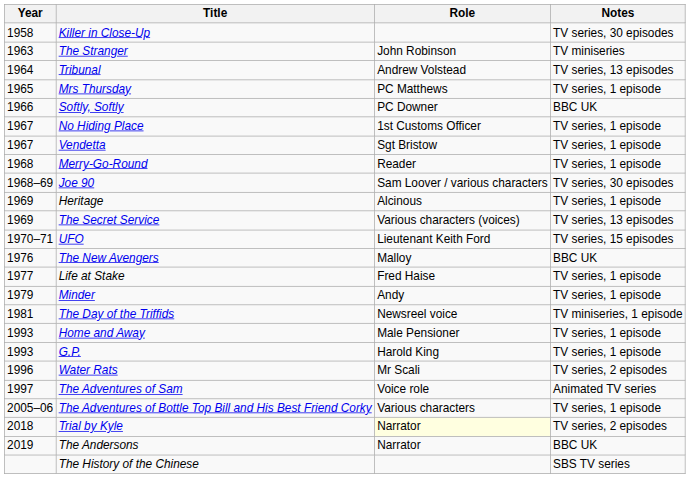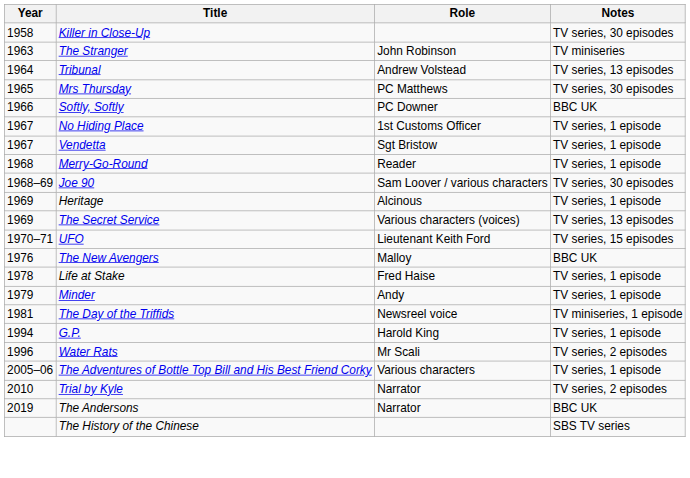 <table class="wikitable">
 <tr>
 <th>Year</th>
 <th>Title</th>
 <th>Role</th>
 <th>Notes</th>
 </tr>
 <tr>
 <td>1958</td>
 <td><em><a href='#'>Killer in Close-Up</a></em></td>
 <td></td>
 <td>TV series, 30 episodes</td>
 </tr>
 <tr>
 <td>1963</td>
 <td><em><a href='#'>The Stranger</a></em></td>
 <td>John Robinson</td>
 <td>TV miniseries</td>
 </tr>
 <tr>
 <td>1964</td>
 <td><em><a href='#'>Tribunal</a></em></td>
 <td>Andrew Volstead</td>
 <td>TV series, 13 episodes</td>
 </tr>
 <tr>
 <td>1965</td>
 <td><em><a href='#'>Mrs Thursday</a></em></td>
 <td>PC Matthews</td>
-<td>TV series, 1 episode</td>
+<td>TV series, 30 episodes</td>
 </tr>
 <tr>
 <td>1966</td>
 <td><em><a href='#'>Softly, Softly</a></em></td>
 <td>PC Downer</td>
 <td>BBC UK</td>
 </tr>
 <tr>
 <td>1967</td>
 <td><em><a href='#'>No Hiding Place</a></em></td>
 <td>1st Customs Officer</td>
 <td>TV series, 1 episode</td>
 </tr>
 <tr>
 <td>1967</td>
 <td><em><a href='#'>Vendetta</a></em></td>
 <td>Sgt Bristow</td>
 <td>TV series, 1 episode</td>
 </tr>
 <tr>
 <td>1968</td>
 <td><em><a href='#'>Merry-Go-Round</a></em></td>
 <td>Reader</td>
 <td>TV series, 1 episode</td>
 </tr>
 <tr>
 <td>1968–69</td>
 <td><em><a href='#'>Joe 90</a></em></td>
 <td>Sam Loover / various characters</td>
 <td>TV series, 30 episodes</td>
 </tr>
 <tr>
 <td>1969</td>
 <td><em>Heritage</em></td>
 <td>Alcinous</td>
 <td>TV series, 1 episode</td>
 </tr>
 <tr>
 <td>1969</td>
 <td><em><a href='#'>The Secret Service</a></em></td>
 <td>Various characters (voices)</td>
 <td>TV series, 13 episodes</td>
 </tr>
 <tr>
 <td>1970–71</td>
 <td><em><a href='#'>UFO</a></em></td>
 <td>Lieutenant Keith Ford</td>
 <td>TV series, 15 episodes</td>
 </tr>
 <tr>
 <td>1976</td>
 <td><em><a href='#'>The New Avengers</a></em></td>
 <td>Malloy</td>
 <td>BBC UK</td>
 </tr>
 <tr>
-<td>1977</td>
+<td>1978</td>
 <td><em>Life at Stake</em></td>
 <td>Fred Haise</td>
 <td>TV series, 1 episode</td>
 </tr>
 <tr>
 <td>1979</td>
 <td><em><a href='#'>Minder</a></em></td>
 <td>Andy</td>
 <td>TV series, 1 episode</td>
 </tr>
 <tr>
 <td>1981</td>
 <td><em><a href='#'>The Day of the Triffids</a></em></td>
 <td>Newsreel voice</td>
 <td>TV miniseries, 1 episode</td>
 </tr>
 <tr>
-<td>1993</td>
-<td><em><a href='#'>Home and Away</a></em></td>
-<td>Male Pensioner</td>
-<td>TV series, 1 episode</td>
-</tr>
-<tr>
-<td>1993</td>
+<td>1994</td>
 <td><em><a href='#'>G.P.</a></em></td>
 <td>Harold King</td>
 <td>TV series, 1 episode</td>
 </tr>
 <tr>
 <td>1996</td>
 <td><em><a href='#'>Water Rats</a></em></td>
 <td>Mr Scali</td>
 <td>TV series, 2 episodes</td>
 </tr>
 <tr>
-<td>1997</td>
-<td><em><a href='#'>The Adventures of Sam</a></em></td>
-<td>Voice role</td>
-<td>Animated TV series</td>
-</tr>
-<tr>
 <td>2005–06</td>
 <td><em><a href='#'>The Adventures of Bottle Top Bill and His Best Friend Corky</a></em></td>
 <td>Various characters</td>
 <td>TV series, 1 episode</td>
 </tr>
 <tr>
-<td>2018</td>
+<td>2010</td>
 <td><em><a href='#'>Trial by Kyle</a></em></td>
-<td style="background: lightyellow;">Narrator</td>
+<td>Narrator</td>
 <td>TV series, 2 episodes</td>
 </tr>
 <tr>
 <td>2019</td>
 <td><em>The Andersons</em></td>
 <td>Narrator</td>
 <td>BBC UK</td>
 </tr>
 <tr>
 <td></td>
 <td><em>The History of the Chinese</em></td>
 <td></td>
 <td>SBS TV series</td>
 </tr>
 </table>
